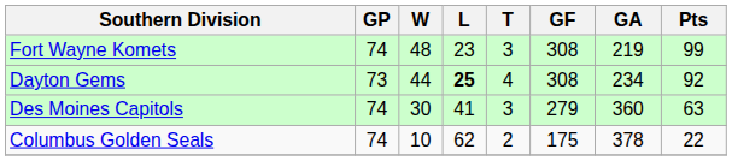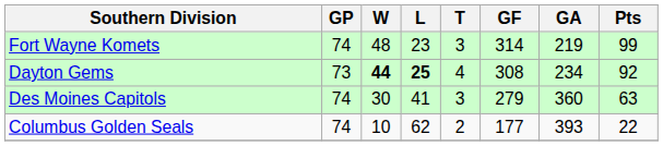 <table class="wikitable">
 <tr>
 <th width="40%">Southern Division</th>
 <th width="5%">GP</th>
 <th width="5%">W</th>
 <th width="5%">L</th>
 <th width="5%">T</th>
 <th width="7.5%">GF</th>
 <th width="7.5%">GA</th>
 <th width="7.5%">Pts</th>
 </tr>
 <tr align="center" bgcolor="#CCFFCC">
 <td align="left"><a href='#'>Fort Wayne Komets</a></td>
 <td>74</td>
 <td>48</td>
 <td>23</td>
 <td>3</td>
-<td>308</td>
+<td>314</td>
 <td>219</td>
 <td>99</td>
 </tr>
 <tr align="center" bgcolor="#CCFFCC">
 <td align="left"><a href='#'>Dayton Gems</a></td>
 <td>73</td>
-<td>44</td>
+<td><strong>44</strong></td>
 <td><strong>25</strong></td>
 <td>4</td>
 <td>308</td>
 <td>234</td>
 <td>92</td>
 </tr>
 <tr align="center" bgcolor="#CCFFCC">
 <td align="left"><a href='#'>Des Moines Capitols</a></td>
 <td>74</td>
 <td>30</td>
 <td>41</td>
 <td>3</td>
 <td>279</td>
 <td>360</td>
 <td>63</td>
 </tr>
 <tr align="center">
 <td align="left"><a href='#'>Columbus Golden Seals</a></td>
 <td>74</td>
 <td>10</td>
 <td>62</td>
 <td>2</td>
-<td>175</td>
-<td>378</td>
+<td>177</td>
+<td>393</td>
 <td>22</td>
 </tr>
 <tr align="center">
 </tr>
 </table>
